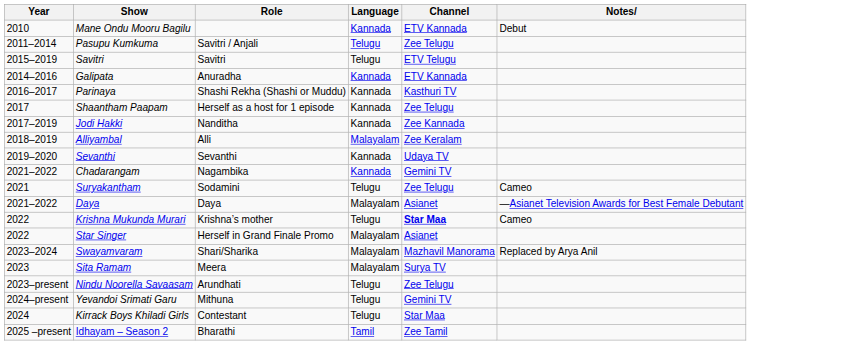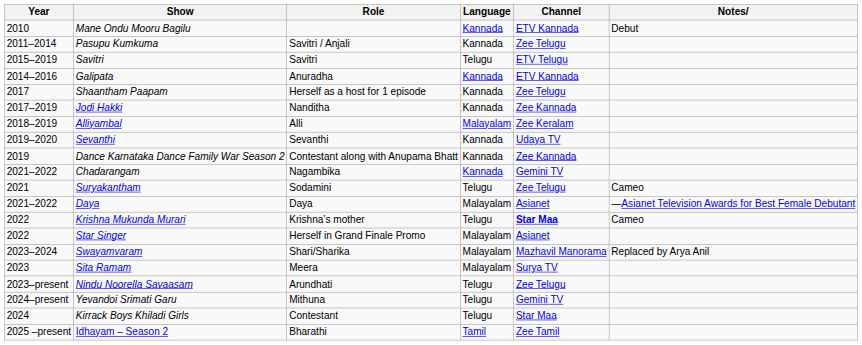 <table class="wikitable sortable">
 <tr>
 <th scope="col">Year</th>
 <th scope="col">Show</th>
 <th scope="col">Role</th>
 <th scope="col">Language</th>
 <th scope="col">Channel</th>
 <th scope="col" class="unsortable">Notes/</th>
 </tr>
 <tr>
 <td>2010</td>
 <td><em>Mane Ondu Mooru Bagilu</em></td>
 <td></td>
 <td><a href='#'>Kannada</a></td>
 <td><a href='#'>ETV Kannada</a></td>
 <td>Debut</td>
 </tr>
 <tr>
 <td>2011–2014</td>
 <td><em>Pasupu Kumkuma</em></td>
 <td>Savitri / Anjali</td>
-<td><a href='#'>Telugu</a></td>
+<td>Kannada</td>
 <td><a href='#'>Zee Telugu</a></td>
 <td></td>
 </tr>
 <tr>
 <td>2015–2019</td>
 <td><em>Savitri</em></td>
 <td>Savitri</td>
 <td>Telugu</td>
 <td><a href='#'>ETV Telugu</a></td>
 <td></td>
 </tr>
 <tr>
 <td>2014–2016</td>
 <td><em>Galipata</em></td>
 <td>Anuradha</td>
 <td><a href='#'>Kannada</a></td>
 <td><a href='#'>ETV Kannada</a></td>
 <td><br></td>
-</tr>
-<tr>
-<td>2016–2017</td>
-<td><em>Parinaya</em></td>
-<td>Shashi Rekha (Shashi or Muddu)</td>
-<td>Kannada</td>
-<td><a href='#'>Kasthuri TV</a></td>
-<td></td>
 </tr>
 <tr>
 <td>2017</td>
 <td><em>Shaantham Paapam</em></td>
 <td>Herself as a host for 1 episode</td>
 <td>Kannada</td>
 <td><a href='#'>Zee Telugu</a></td>
 <td></td>
 </tr>
 <tr>
 <td>2017–2019</td>
 <td><em><a href='#'>Jodi Hakki</a></em></td>
 <td>Nanditha</td>
 <td>Kannada</td>
 <td><a href='#'>Zee Kannada</a></td>
 <td></td>
 </tr>
 <tr>
 <td>2018–2019</td>
 <td><em><a href='#'>Alliyambal</a></em></td>
 <td>Alli</td>
 <td><a href='#'>Malayalam</a></td>
 <td><a href='#'>Zee Keralam</a></td>
 <td></td>
 </tr>
 <tr>
 <td>2019–2020</td>
 <td><em><a href='#'>Sevanthi</a></em></td>
 <td>Sevanthi</td>
 <td>Kannada</td>
 <td><a href='#'>Udaya TV</a></td>
+<td></td>
+</tr>
+<tr>
+<td>2019</td>
+<td><em>Dance Karnataka Dance Family War Season 2</em></td>
+<td>Contestant along with Anupama Bhatt</td>
+<td>Kannada</td>
+<td><a href='#'>Zee Kannada</a></td>
 <td></td>
 </tr>
 <tr>
 <td>2021–2022</td>
 <td><em>Chadarangam</em></td>
 <td>Nagambika</td>
 <td><a href='#'>Kannada</a></td>
 <td><a href='#'>Gemini TV</a></td>
 <td></td>
 </tr>
 <tr>
 <td>2021</td>
 <td><em><a href='#'>Suryakantham</a></em></td>
 <td>Sodamini</td>
 <td>Telugu</td>
 <td><a href='#'>Zee Telugu</a></td>
 <td>Cameo</td>
 </tr>
 <tr>
 <td>2021–2022</td>
 <td><em><a href='#'>Daya</a></em></td>
 <td>Daya</td>
 <td>Malayalam</td>
 <td><a href='#'>Asianet</a></td>
 <td>—<a href='#'>Asianet Television Awards for Best Female Debutant</a></td>
 </tr>
 <tr>
 <td>2022</td>
 <td><em><a href='#'>Krishna Mukunda Murari</a></em></td>
 <td>Krishna’s mother</td>
 <td>Telugu</td>
 <td><strong><a href='#'>Star Maa</a></strong></td>
 <td>Cameo</td>
 </tr>
 <tr>
 <td>2022</td>
 <td><em><a href='#'>Star Singer</a></em></td>
 <td>Herself in Grand Finale Promo</td>
 <td>Malayalam</td>
 <td><a href='#'>Asianet</a></td>
 <td></td>
 </tr>
 <tr>
 <td>2023–2024</td>
 <td><em><a href='#'>Swayamvaram</a></em></td>
 <td>Shari/Sharika</td>
 <td>Malayalam</td>
 <td><a href='#'>Mazhavil Manorama</a></td>
 <td>Replaced by Arya Anil</td>
 </tr>
 <tr>
 <td>2023</td>
 <td><em><a href='#'>Sita Ramam</a></em></td>
 <td>Meera</td>
 <td>Malayalam</td>
 <td><a href='#'>Surya TV</a></td>
 <td></td>
 </tr>
 <tr>
 <td>2023–present</td>
 <td><em><a href='#'>Nindu Noorella Savaasam</a></em></td>
 <td>Arundhati</td>
 <td>Telugu</td>
 <td><a href='#'>Zee Telugu</a></td>
 <td></td>
 </tr>
 <tr>
 <td>2024–present</td>
 <td><em>Yevandoi Srimati Garu</em></td>
 <td>Mithuna</td>
 <td>Telugu</td>
 <td><a href='#'>Gemini TV</a></td>
 <td></td>
 </tr>
 <tr>
 <td>2024</td>
 <td><em>Kirrack Boys Khiladi Girls</em></td>
 <td>Contestant</td>
 <td>Telugu</td>
 <td><a href='#'>Star Maa</a></td>
 <td></td>
 </tr>
 <tr>
 <td>2025 –present</td>
 <td><a href='#'>Idhayam – Season 2</a></td>
 <td>Bharathi</td>
 <td><a href='#'>Tamil</a></td>
 <td><a href='#'>Zee Tamil</a></td>
 <td></td>
 </tr>
 </table>
